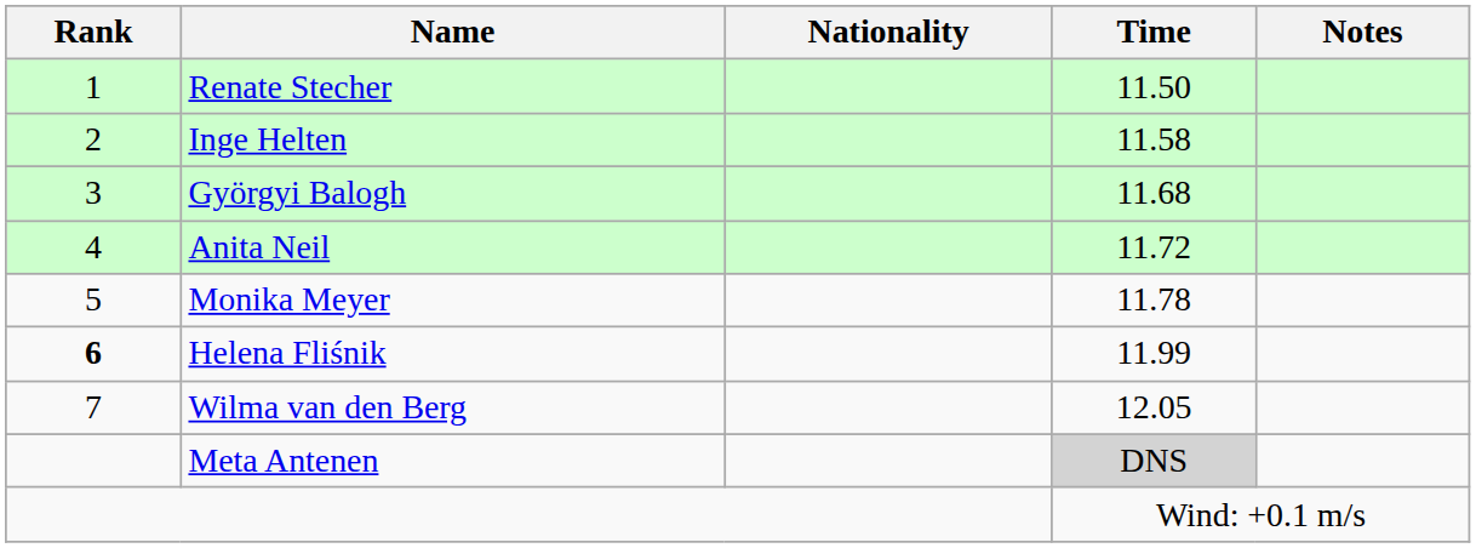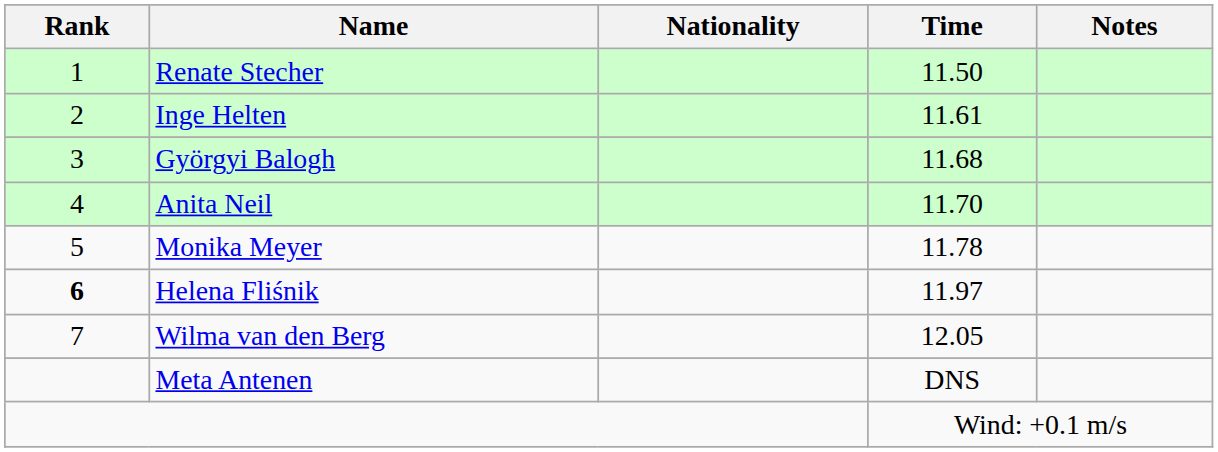 <table class="wikitable sortable" style="text-align:center;width: 55%">
 <tr>
 <th>Rank</th>
 <th>Name</th>
 <th>Nationality</th>
 <th>Time</th>
 <th>Notes</th>
 </tr>
 <tr bgcolor=ccffcc>
 <td>1</td>
 <td align=left><a href='#'>Renate Stecher</a></td>
 <td align=left></td>
 <td>11.50</td>
 <td></td>
 </tr>
 <tr bgcolor=ccffcc>
 <td>2</td>
 <td align=left><a href='#'>Inge Helten</a></td>
 <td align=left></td>
-<td>11.58</td>
+<td>11.61</td>
 <td></td>
 </tr>
 <tr bgcolor=ccffcc>
 <td>3</td>
 <td align=left><a href='#'>Györgyi Balogh</a></td>
 <td align=left></td>
 <td>11.68</td>
 <td></td>
 </tr>
 <tr bgcolor=ccffcc>
 <td>4</td>
 <td align=left><a href='#'>Anita Neil</a></td>
 <td align=left></td>
-<td>11.72</td>
+<td>11.70</td>
 <td></td>
 </tr>
 <tr>
 <td>5</td>
 <td align=left><a href='#'>Monika Meyer</a></td>
 <td align=left></td>
 <td>11.78</td>
 <td></td>
 </tr>
 <tr>
 <td><strong>6</strong></td>
 <td align=left><a href='#'>Helena Fliśnik</a></td>
 <td align=left></td>
-<td>11.99</td>
+<td>11.97</td>
 <td></td>
 </tr>
 <tr>
 <td>7</td>
 <td align=left><a href='#'>Wilma van den Berg</a></td>
 <td align=left></td>
 <td>12.05</td>
 <td></td>
 </tr>
 <tr>
 <td></td>
 <td align=left><a href='#'>Meta Antenen</a></td>
 <td align=left></td>
-<td style="background: lightgrey;">DNS</td>
+<td>DNS</td>
 <td></td>
 </tr>
 <tr>
 <td colspan="3"></td>
 <td colspan="2">Wind: +0.1 m/s</td>
 </tr>
 </table>
